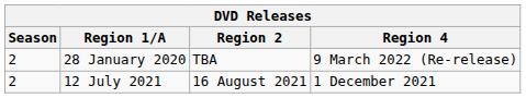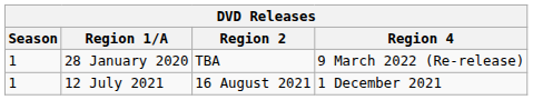 <table class="wikitable">
 <tr>
 <th colspan="4">DVD Releases</th>
 </tr>
 <tr>
 <th>Season</th>
 <th>Region 1/A</th>
 <th>Region 2</th>
 <th>Region 4</th>
 </tr>
 <tr>
-<td>2</td>
+<td>1</td>
 <td>28 January 2020</td>
 <td>TBA</td>
 <td>9 March 2022 (Re-release)</td>
 </tr>
 <tr>
-<td>2</td>
+<td>1</td>
 <td>12 July 2021</td>
 <td>16 August 2021</td>
 <td>1 December 2021</td>
 </tr>
 </table>
